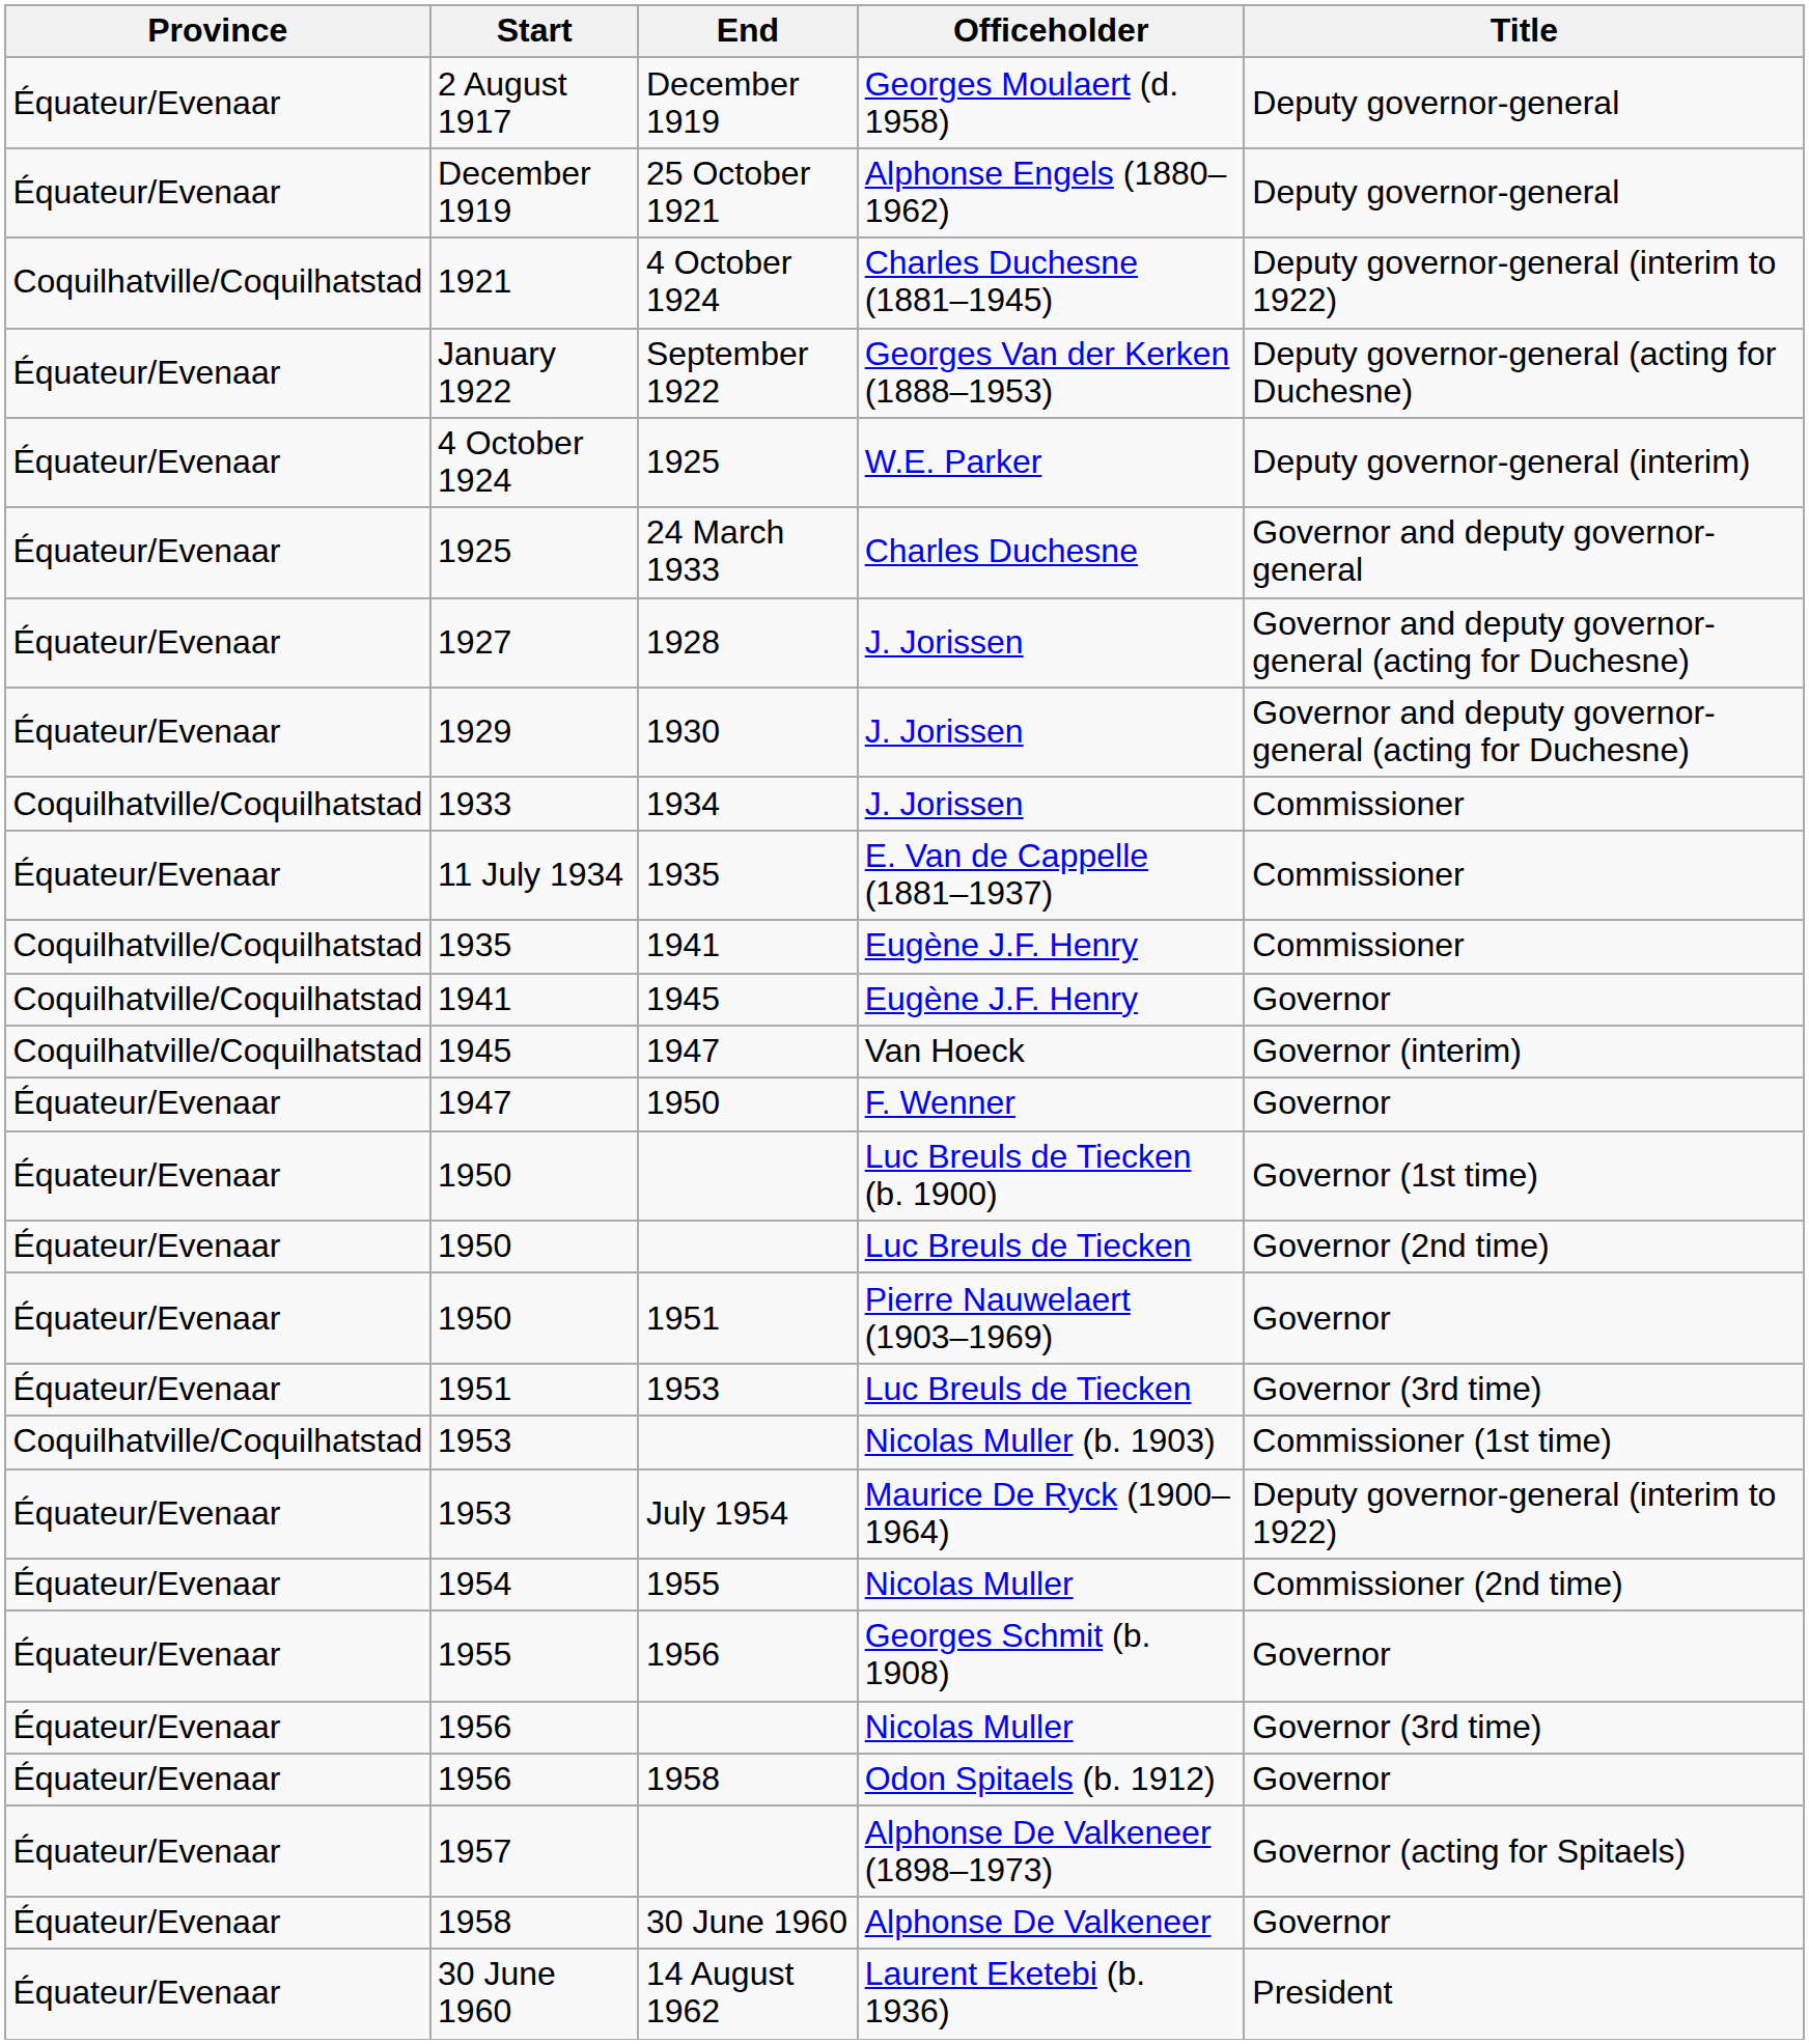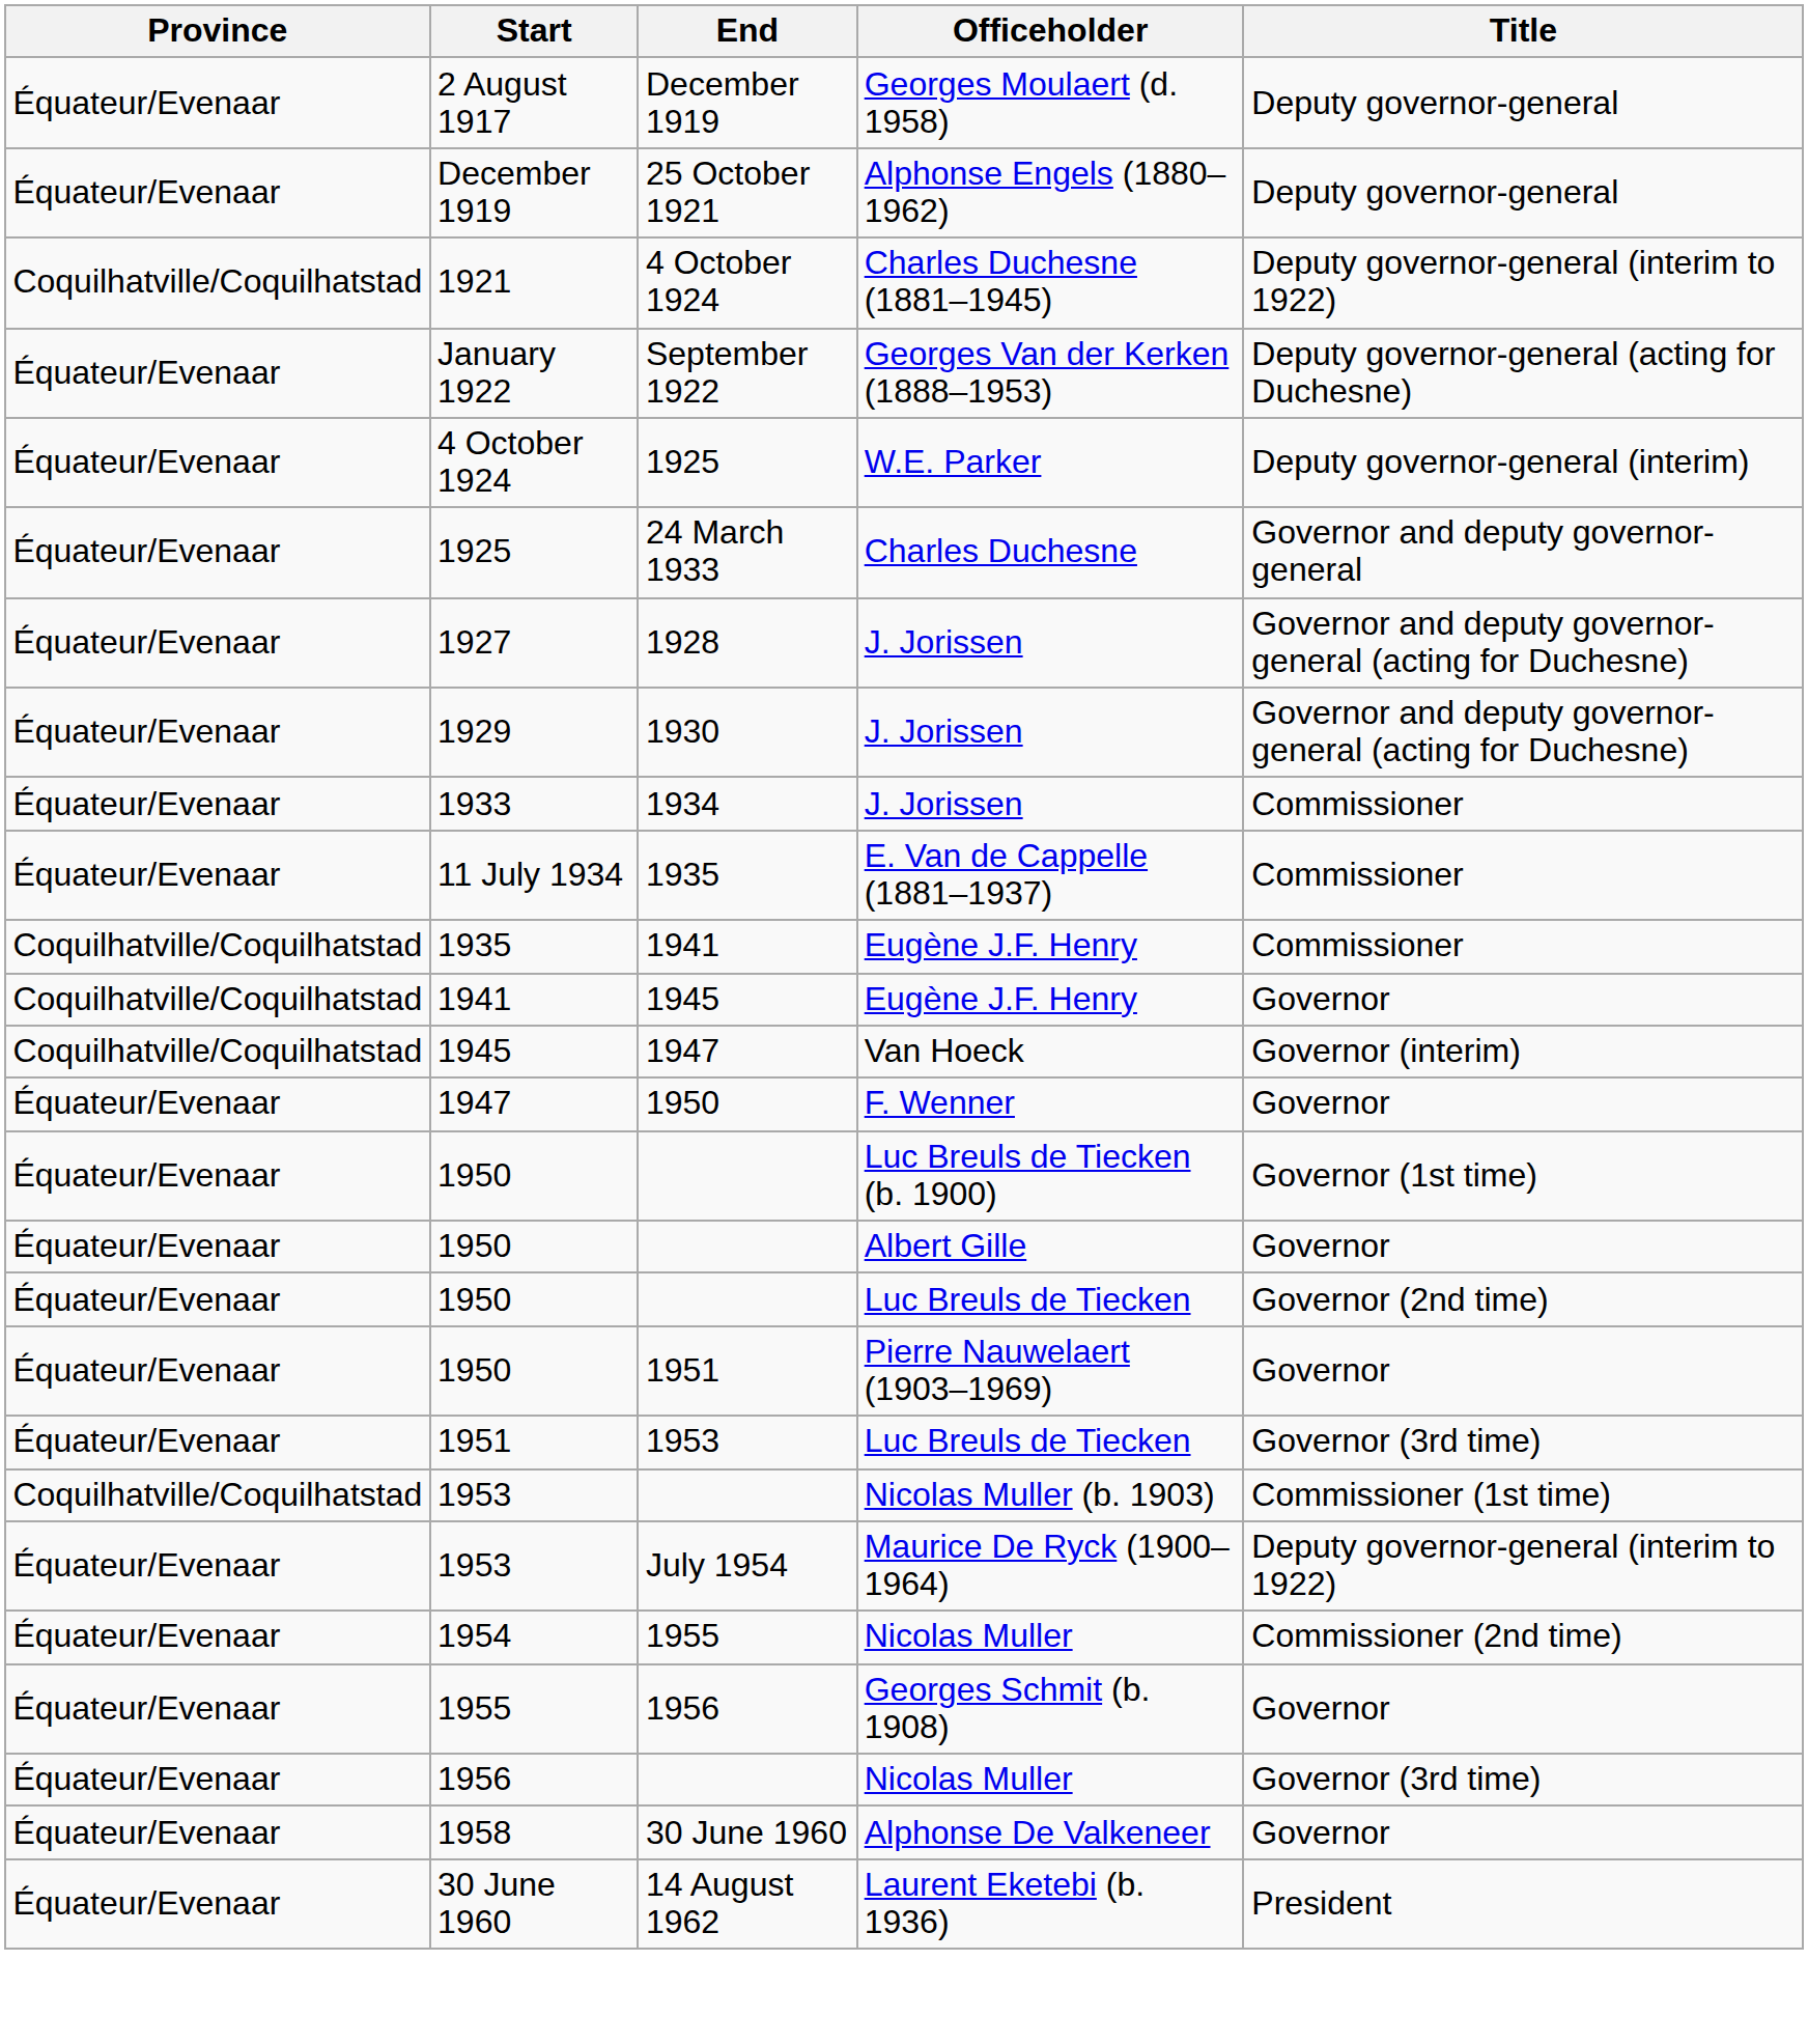 <table class=wikitable sortable>
 <tr>
 <th>Province</th>
 <th>Start</th>
 <th>End</th>
 <th>Officeholder</th>
 <th>Title</th>
 </tr>
 <tr>
 <td>Équateur/Evenaar</td>
 <td>2 August 1917</td>
 <td>December 1919</td>
 <td><a href='#'>Georges Moulaert</a> (d. 1958)</td>
 <td>Deputy governor-general</td>
 </tr>
 <tr>
 <td>Équateur/Evenaar</td>
 <td>December 1919</td>
 <td>25 October 1921</td>
 <td><a href='#'>Alphonse Engels</a> (1880–1962)</td>
 <td>Deputy governor-general</td>
 </tr>
 <tr>
 <td>Coquilhatville/Coquilhatstad</td>
 <td>1921</td>
 <td>4 October 1924</td>
 <td><a href='#'>Charles Duchesne</a> (1881–1945)</td>
 <td>Deputy governor-general (interim to 1922)</td>
 </tr>
 <tr>
 <td>Équateur/Evenaar</td>
 <td>January 1922</td>
 <td>September 1922</td>
 <td><a href='#'>Georges Van der Kerken</a> (1888–1953)</td>
 <td>Deputy governor-general (acting for Duchesne)</td>
 </tr>
 <tr>
 <td>Équateur/Evenaar</td>
 <td>4 October 1924</td>
 <td>1925</td>
 <td><a href='#'>W.E. Parker</a></td>
 <td>Deputy governor-general (interim)</td>
 </tr>
 <tr>
 <td>Équateur/Evenaar</td>
 <td>1925</td>
 <td>24 March 1933</td>
 <td><a href='#'>Charles Duchesne</a></td>
 <td>Governor and deputy governor-general</td>
 </tr>
 <tr>
 <td>Équateur/Evenaar</td>
 <td>1927</td>
 <td>1928</td>
 <td><a href='#'>J. Jorissen</a></td>
 <td>Governor and deputy governor-general (acting for Duchesne)</td>
 </tr>
 <tr>
 <td>Équateur/Evenaar</td>
 <td>1929</td>
 <td>1930</td>
 <td><a href='#'>J. Jorissen</a></td>
 <td>Governor and deputy governor-general (acting for Duchesne)</td>
 </tr>
 <tr>
-<td>Coquilhatville/Coquilhatstad</td>
+<td>Équateur/Evenaar</td>
 <td>1933</td>
 <td>1934</td>
 <td><a href='#'>J. Jorissen</a></td>
 <td>Commissioner</td>
 </tr>
 <tr>
 <td>Équateur/Evenaar</td>
 <td>11 July 1934</td>
 <td>1935</td>
 <td><a href='#'>E. Van de Cappelle</a> (1881–1937)</td>
 <td>Commissioner</td>
 </tr>
 <tr>
 <td>Coquilhatville/Coquilhatstad</td>
 <td>1935</td>
 <td>1941</td>
 <td><a href='#'>Eugène J.F. Henry</a></td>
 <td>Commissioner</td>
 </tr>
 <tr>
 <td>Coquilhatville/Coquilhatstad</td>
 <td>1941</td>
 <td>1945</td>
 <td><a href='#'>Eugène J.F. Henry</a></td>
 <td>Governor</td>
 </tr>
 <tr>
 <td>Coquilhatville/Coquilhatstad</td>
 <td>1945</td>
 <td>1947</td>
 <td>Van Hoeck</td>
 <td>Governor (interim)</td>
 </tr>
 <tr>
 <td>Équateur/Evenaar</td>
 <td>1947</td>
 <td>1950</td>
 <td><a href='#'>F. Wenner</a></td>
 <td>Governor</td>
 </tr>
 <tr>
 <td>Équateur/Evenaar</td>
 <td>1950</td>
 <td></td>
 <td><a href='#'>Luc Breuls de Tiecken</a> (b. 1900)</td>
 <td>Governor (1st time)</td>
+</tr>
+<tr>
+<td>Équateur/Evenaar</td>
+<td>1950</td>
+<td></td>
+<td><a href='#'>Albert Gille</a></td>
+<td>Governor</td>
 </tr>
 <tr>
 <td>Équateur/Evenaar</td>
 <td>1950</td>
 <td></td>
 <td><a href='#'>Luc Breuls de Tiecken</a></td>
 <td>Governor (2nd time)</td>
 </tr>
 <tr>
 <td>Équateur/Evenaar</td>
 <td>1950</td>
 <td>1951</td>
 <td><a href='#'>Pierre Nauwelaert</a> (1903–1969)</td>
 <td>Governor</td>
 </tr>
 <tr>
 <td>Équateur/Evenaar</td>
 <td>1951</td>
 <td>1953</td>
 <td><a href='#'>Luc Breuls de Tiecken</a></td>
 <td>Governor (3rd time)</td>
 </tr>
 <tr>
 <td>Coquilhatville/Coquilhatstad</td>
 <td>1953</td>
 <td></td>
 <td><a href='#'>Nicolas Muller</a> (b. 1903)</td>
 <td>Commissioner (1st time)</td>
 </tr>
 <tr>
 <td>Équateur/Evenaar</td>
 <td>1953</td>
 <td>July 1954</td>
 <td><a href='#'>Maurice De Ryck</a> (1900–1964)</td>
 <td>Deputy governor-general (interim to 1922)</td>
 </tr>
 <tr>
 <td>Équateur/Evenaar</td>
 <td>1954</td>
 <td>1955</td>
 <td><a href='#'>Nicolas Muller</a></td>
 <td>Commissioner (2nd time)</td>
 </tr>
 <tr>
 <td>Équateur/Evenaar</td>
 <td>1955</td>
 <td>1956</td>
 <td><a href='#'>Georges Schmit</a> (b. 1908)</td>
 <td>Governor</td>
 </tr>
 <tr>
 <td>Équateur/Evenaar</td>
 <td>1956</td>
 <td></td>
 <td><a href='#'>Nicolas Muller</a></td>
 <td>Governor (3rd time)</td>
 </tr>
 <tr>
 <td>Équateur/Evenaar</td>
-<td>1956</td>
-<td>1958</td>
-<td><a href='#'>Odon Spitaels</a> (b. 1912)</td>
-<td>Governor</td>
-</tr>
-<tr>
-<td>Équateur/Evenaar</td>
-<td>1957</td>
-<td></td>
-<td><a href='#'>Alphonse De Valkeneer</a> (1898–1973)</td>
-<td>Governor (acting for Spitaels)</td>
-</tr>
-<tr>
-<td>Équateur/Evenaar</td>
 <td>1958</td>
 <td>30 June 1960</td>
 <td><a href='#'>Alphonse De Valkeneer</a></td>
 <td>Governor</td>
 </tr>
 <tr>
 <td>Équateur/Evenaar</td>
 <td>30 June 1960</td>
 <td>14 August 1962</td>
 <td><a href='#'>Laurent Eketebi</a> (b. 1936)</td>
 <td>President</td>
 </tr>
 </table>
